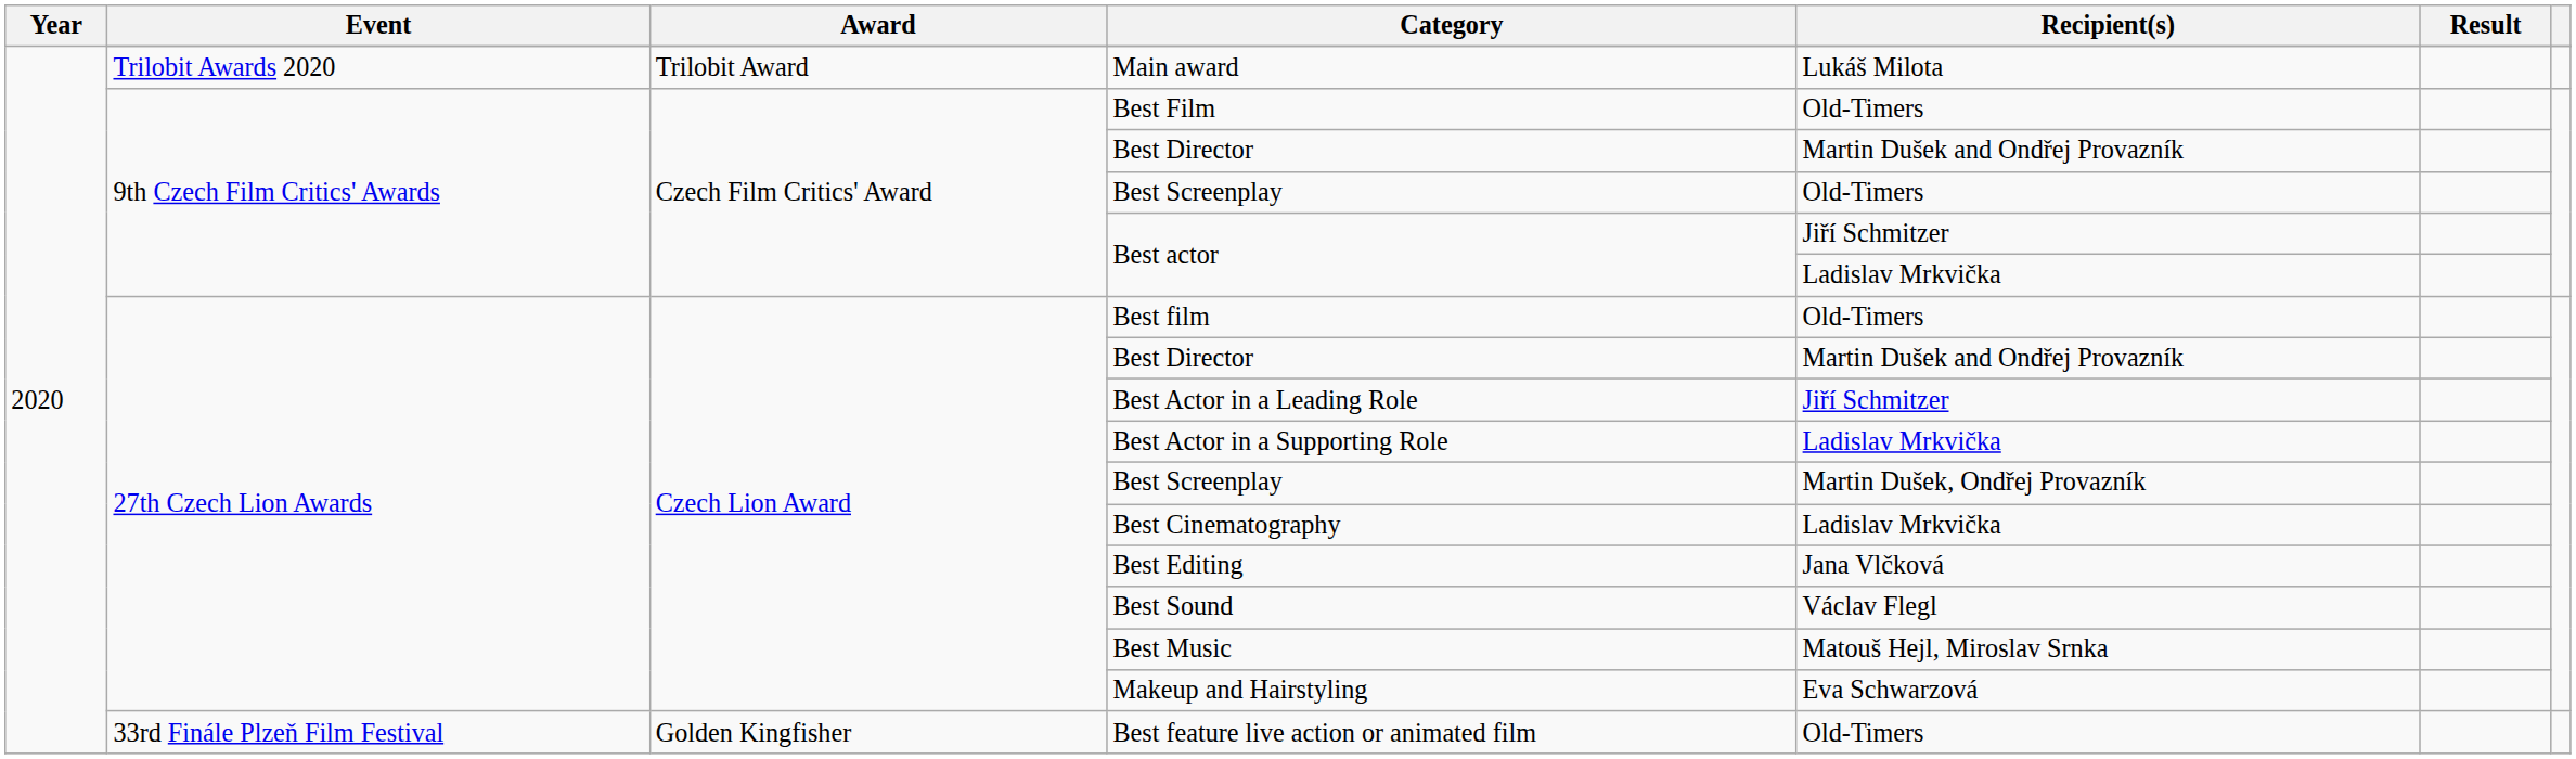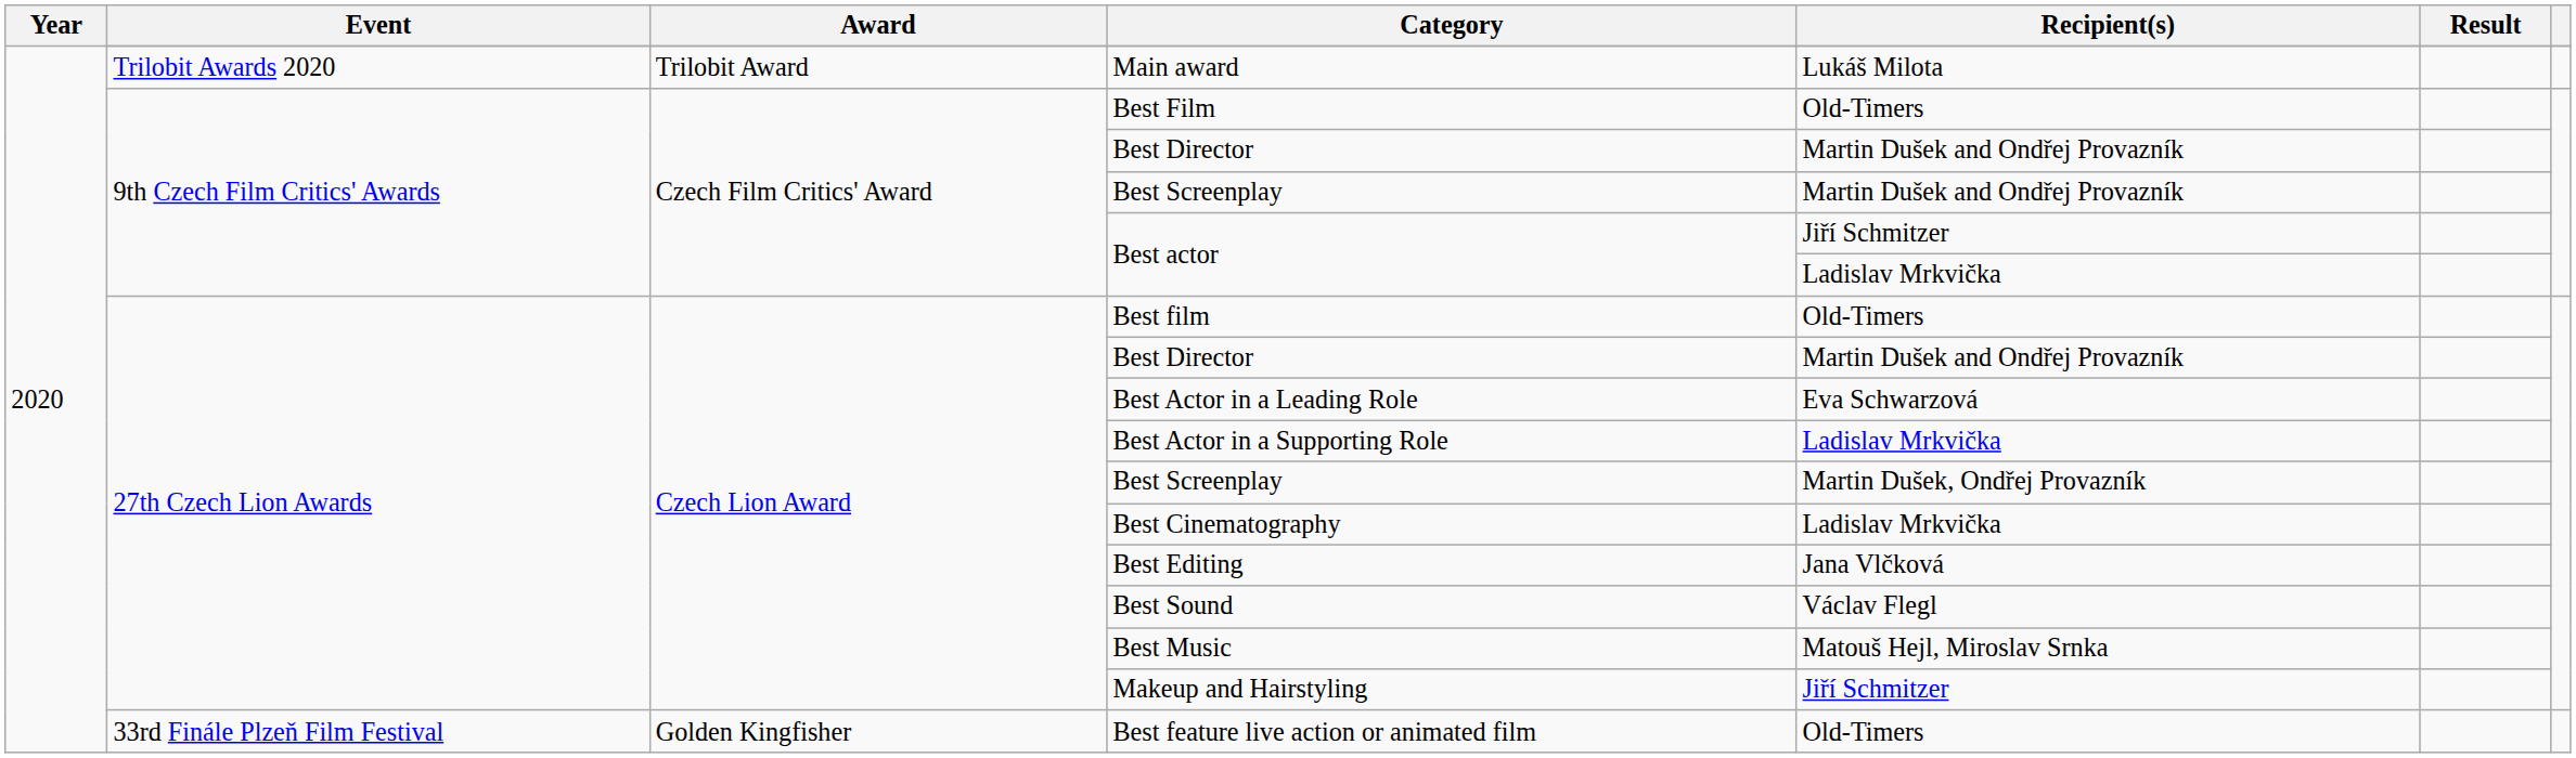 <table class="wikitable sortable" style="width: 99%;">
 <tr>
 <th scope="col">Year</th>
 <th scope="col">Event</th>
 <th scope="col">Award</th>
 <th scope="col">Category</th>
 <th scope="col">Recipient(s)</th>
 <th scope="col">Result</th>
 <th scope="col" class="unsortable"></th>
 </tr>
 <tr>
 <td rowspan="18">2020</td>
 </tr>
 <tr>
 <td><a href='#'>Trilobit Awards</a> 2020</td>
 <td>Trilobit Award</td>
 <td>Main award</td>
 <td>Lukáš Milota</td>
 <td></td>
 <td></td>
 </tr>
 <tr>
 <td rowspan="5">9th <a href='#'>Czech Film Critics' Awards</a></td>
 <td rowspan="5">Czech Film Critics' Award</td>
 <td>Best Film</td>
 <td>Old-Timers</td>
 <td></td>
 <td rowspan="5"></td>
 </tr>
 <tr>
 <td>Best Director</td>
 <td>Martin Dušek and Ondřej Provazník</td>
 <td></td>
 </tr>
 <tr>
 <td>Best Screenplay</td>
-<td>Old-Timers</td>
+<td>Martin Dušek and Ondřej Provazník</td>
 <td></td>
 </tr>
 <tr>
 <td rowspan="2">Best actor</td>
 <td>Jiří Schmitzer</td>
 <td></td>
 </tr>
 <tr>
 <td>Ladislav Mrkvička</td>
 <td></td>
 </tr>
 <tr>
 <td rowspan="10"><a href='#'>27th Czech Lion Awards</a></td>
 <td rowspan="10"><a href='#'>Czech Lion Award</a></td>
 <td>Best film</td>
 <td>Old-Timers</td>
 <td></td>
 <td rowspan="10"></td>
 </tr>
 <tr>
 <td>Best Director</td>
 <td>Martin Dušek and Ondřej Provazník</td>
 <td></td>
 </tr>
 <tr>
 <td>Best Actor in a Leading Role</td>
-<td><a href='#'>Jiří Schmitzer</a></td>
+<td>Eva Schwarzová</td>
 <td></td>
 </tr>
 <tr>
 <td>Best Actor in a Supporting Role</td>
 <td><a href='#'>Ladislav Mrkvička</a></td>
 <td></td>
 </tr>
 <tr>
 <td>Best Screenplay</td>
 <td>Martin Dušek, Ondřej Provazník</td>
 <td></td>
 </tr>
 <tr>
 <td>Best Cinematography</td>
 <td>Ladislav Mrkvička</td>
 <td></td>
 </tr>
 <tr>
 <td>Best Editing</td>
 <td>Jana Vlčková</td>
 <td></td>
 </tr>
 <tr>
 <td>Best Sound</td>
 <td>Václav Flegl</td>
 <td></td>
 </tr>
 <tr>
 <td>Best Music</td>
 <td>Matouš Hejl, Miroslav Srnka</td>
 <td></td>
 </tr>
 <tr>
 <td>Makeup and Hairstyling</td>
-<td>Eva Schwarzová</td>
+<td><a href='#'>Jiří Schmitzer</a></td>
 <td></td>
 </tr>
 <tr>
 <td>33rd <a href='#'>Finále Plzeň Film Festival</a></td>
 <td>Golden Kingfisher</td>
 <td>Best feature live action or animated film</td>
 <td>Old-Timers</td>
 <td></td>
 <td></td>
 </tr>
 </table>
